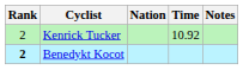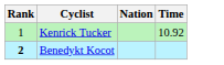 <table class="wikitable sortable" style="text-align:center;">
 <tr>
 <th>Rank</th>
 <th>Cyclist</th>
 <th>Nation</th>
 <th>Time</th>
-<th>Notes</th>
 </tr>
 <tr bgcolor=bbf3bb>
-<td>2</td>
+<td>1</td>
 <td align=left><a href='#'>Kenrick Tucker</a></td>
 <td align=left></td>
 <td>10.92</td>
-<td></td>
 </tr>
 <tr bgcolor=bbf3ff>
 <td><strong>2</strong></td>
 <td align=left><a href='#'>Benedykt Kocot</a></td>
 <td align=left></td>
 <td></td>
-<td></td>
 </tr>
 </table>
